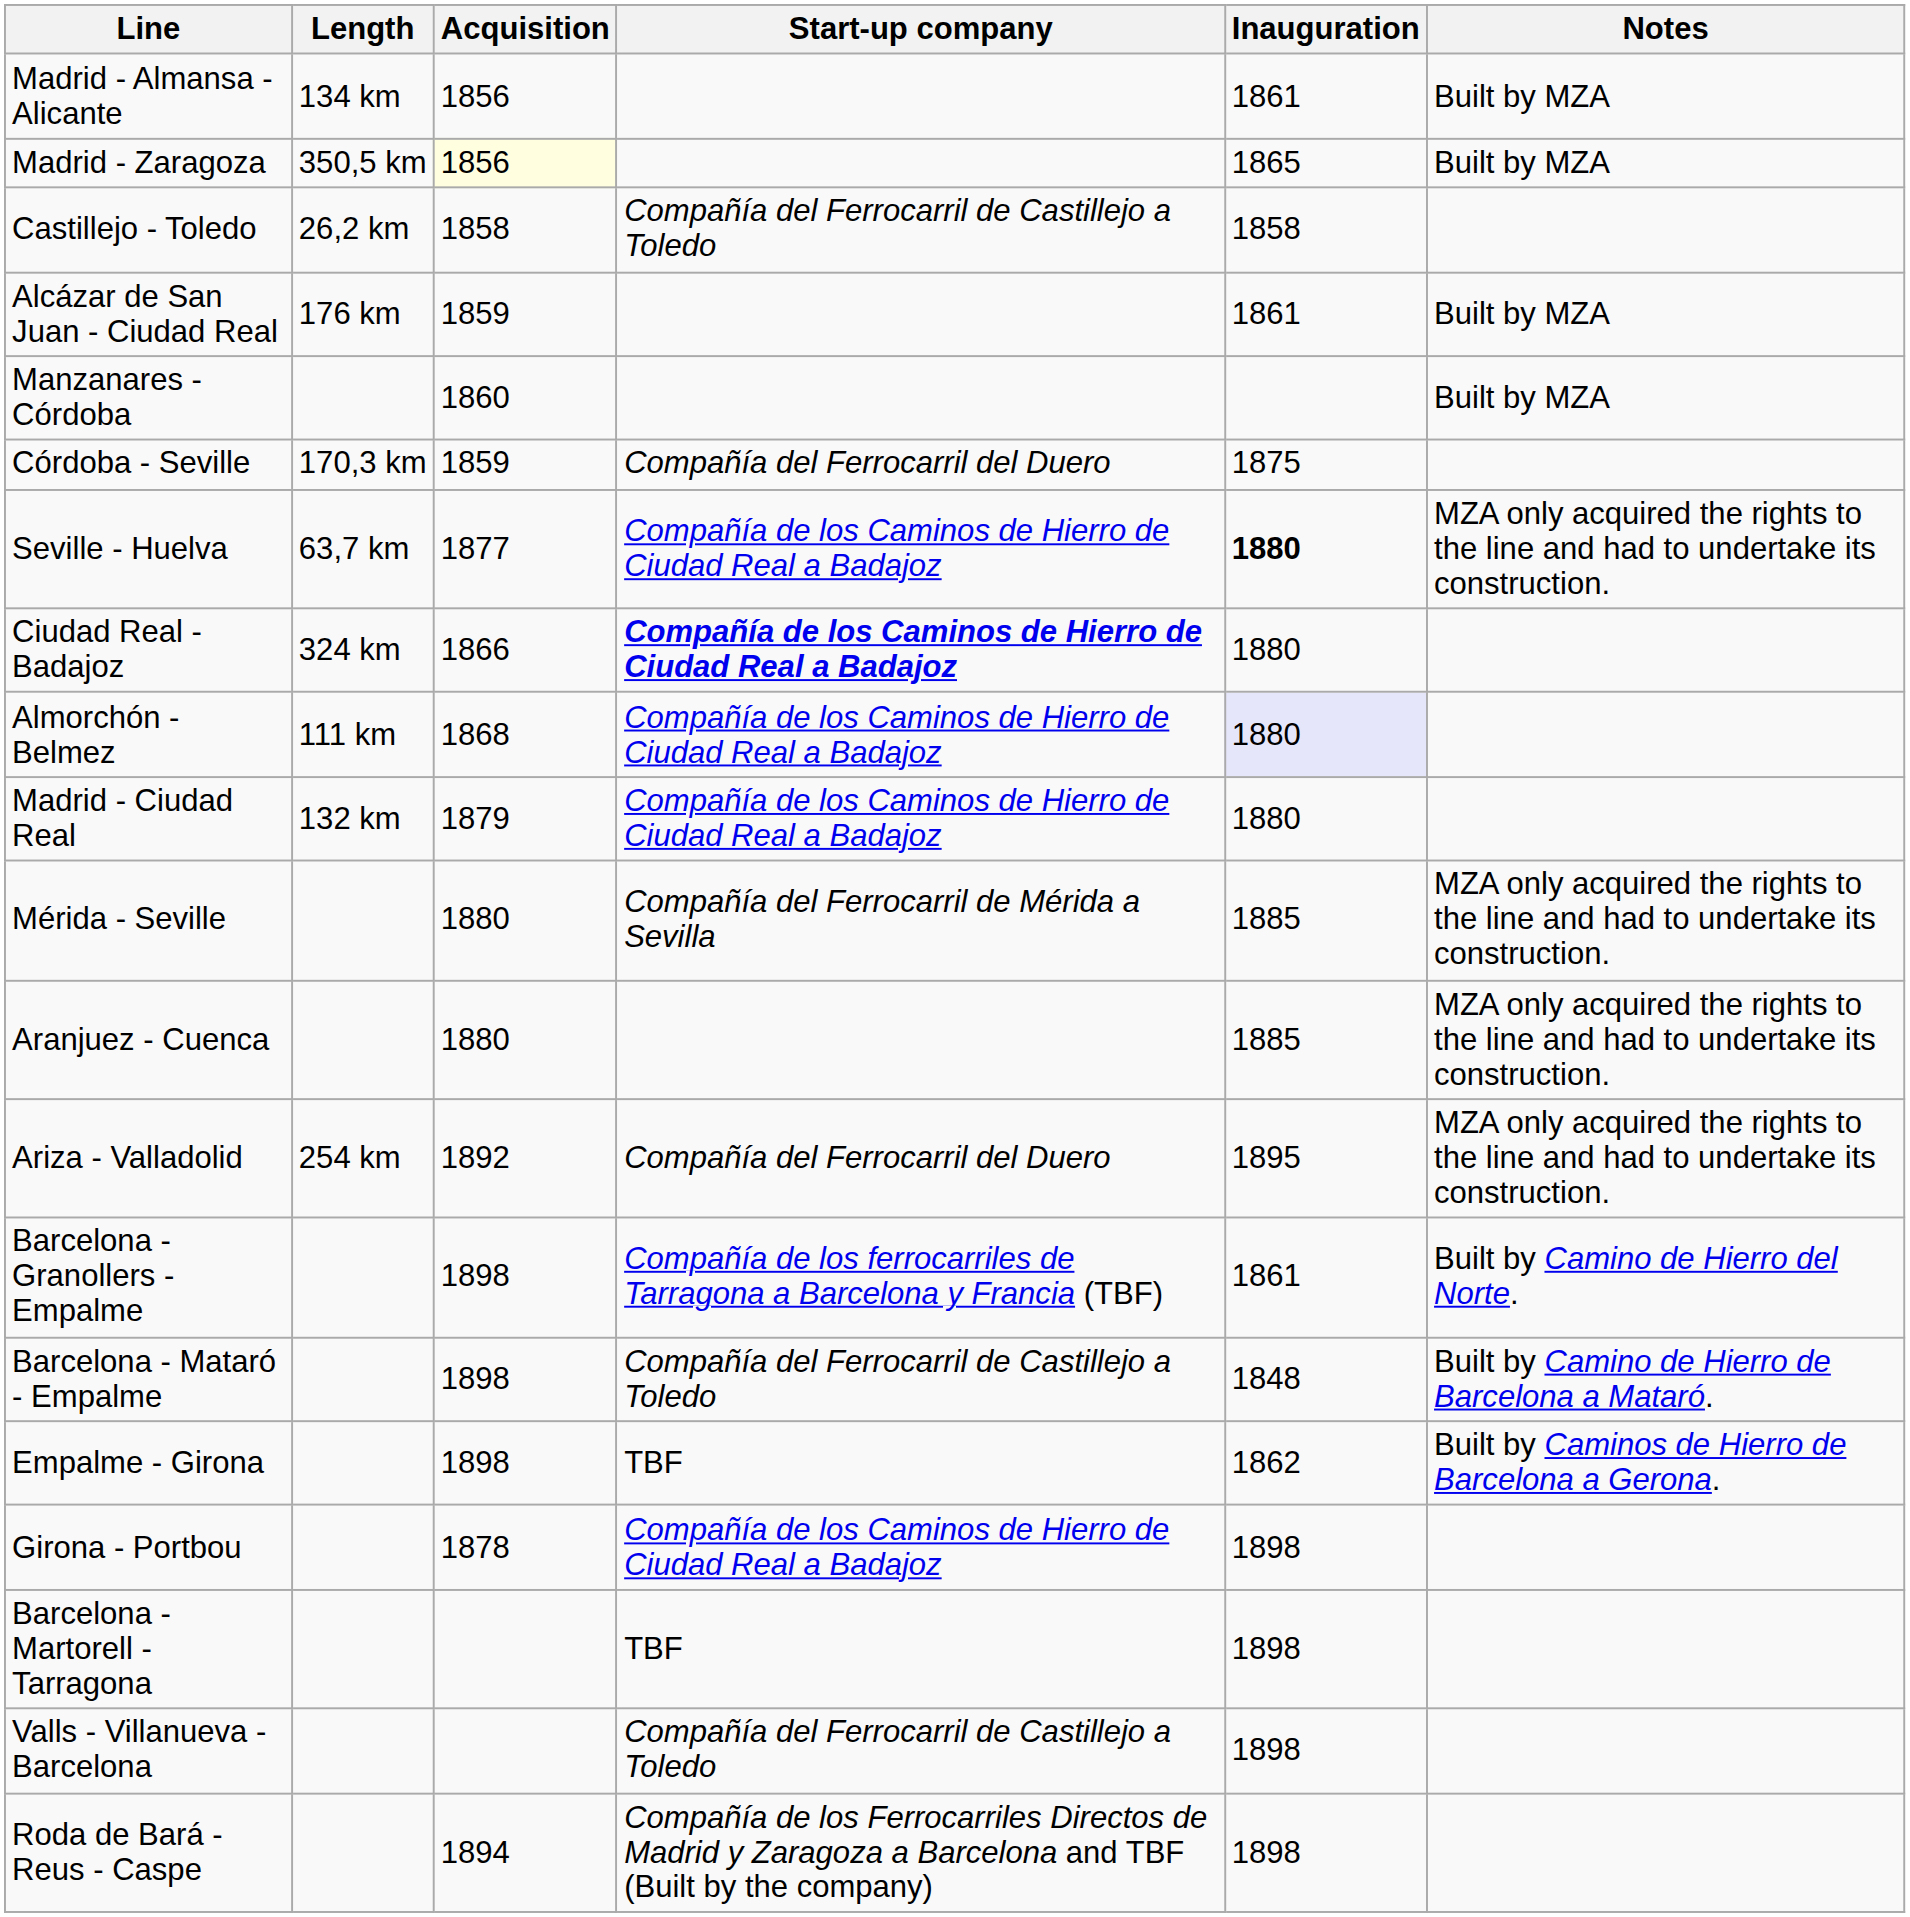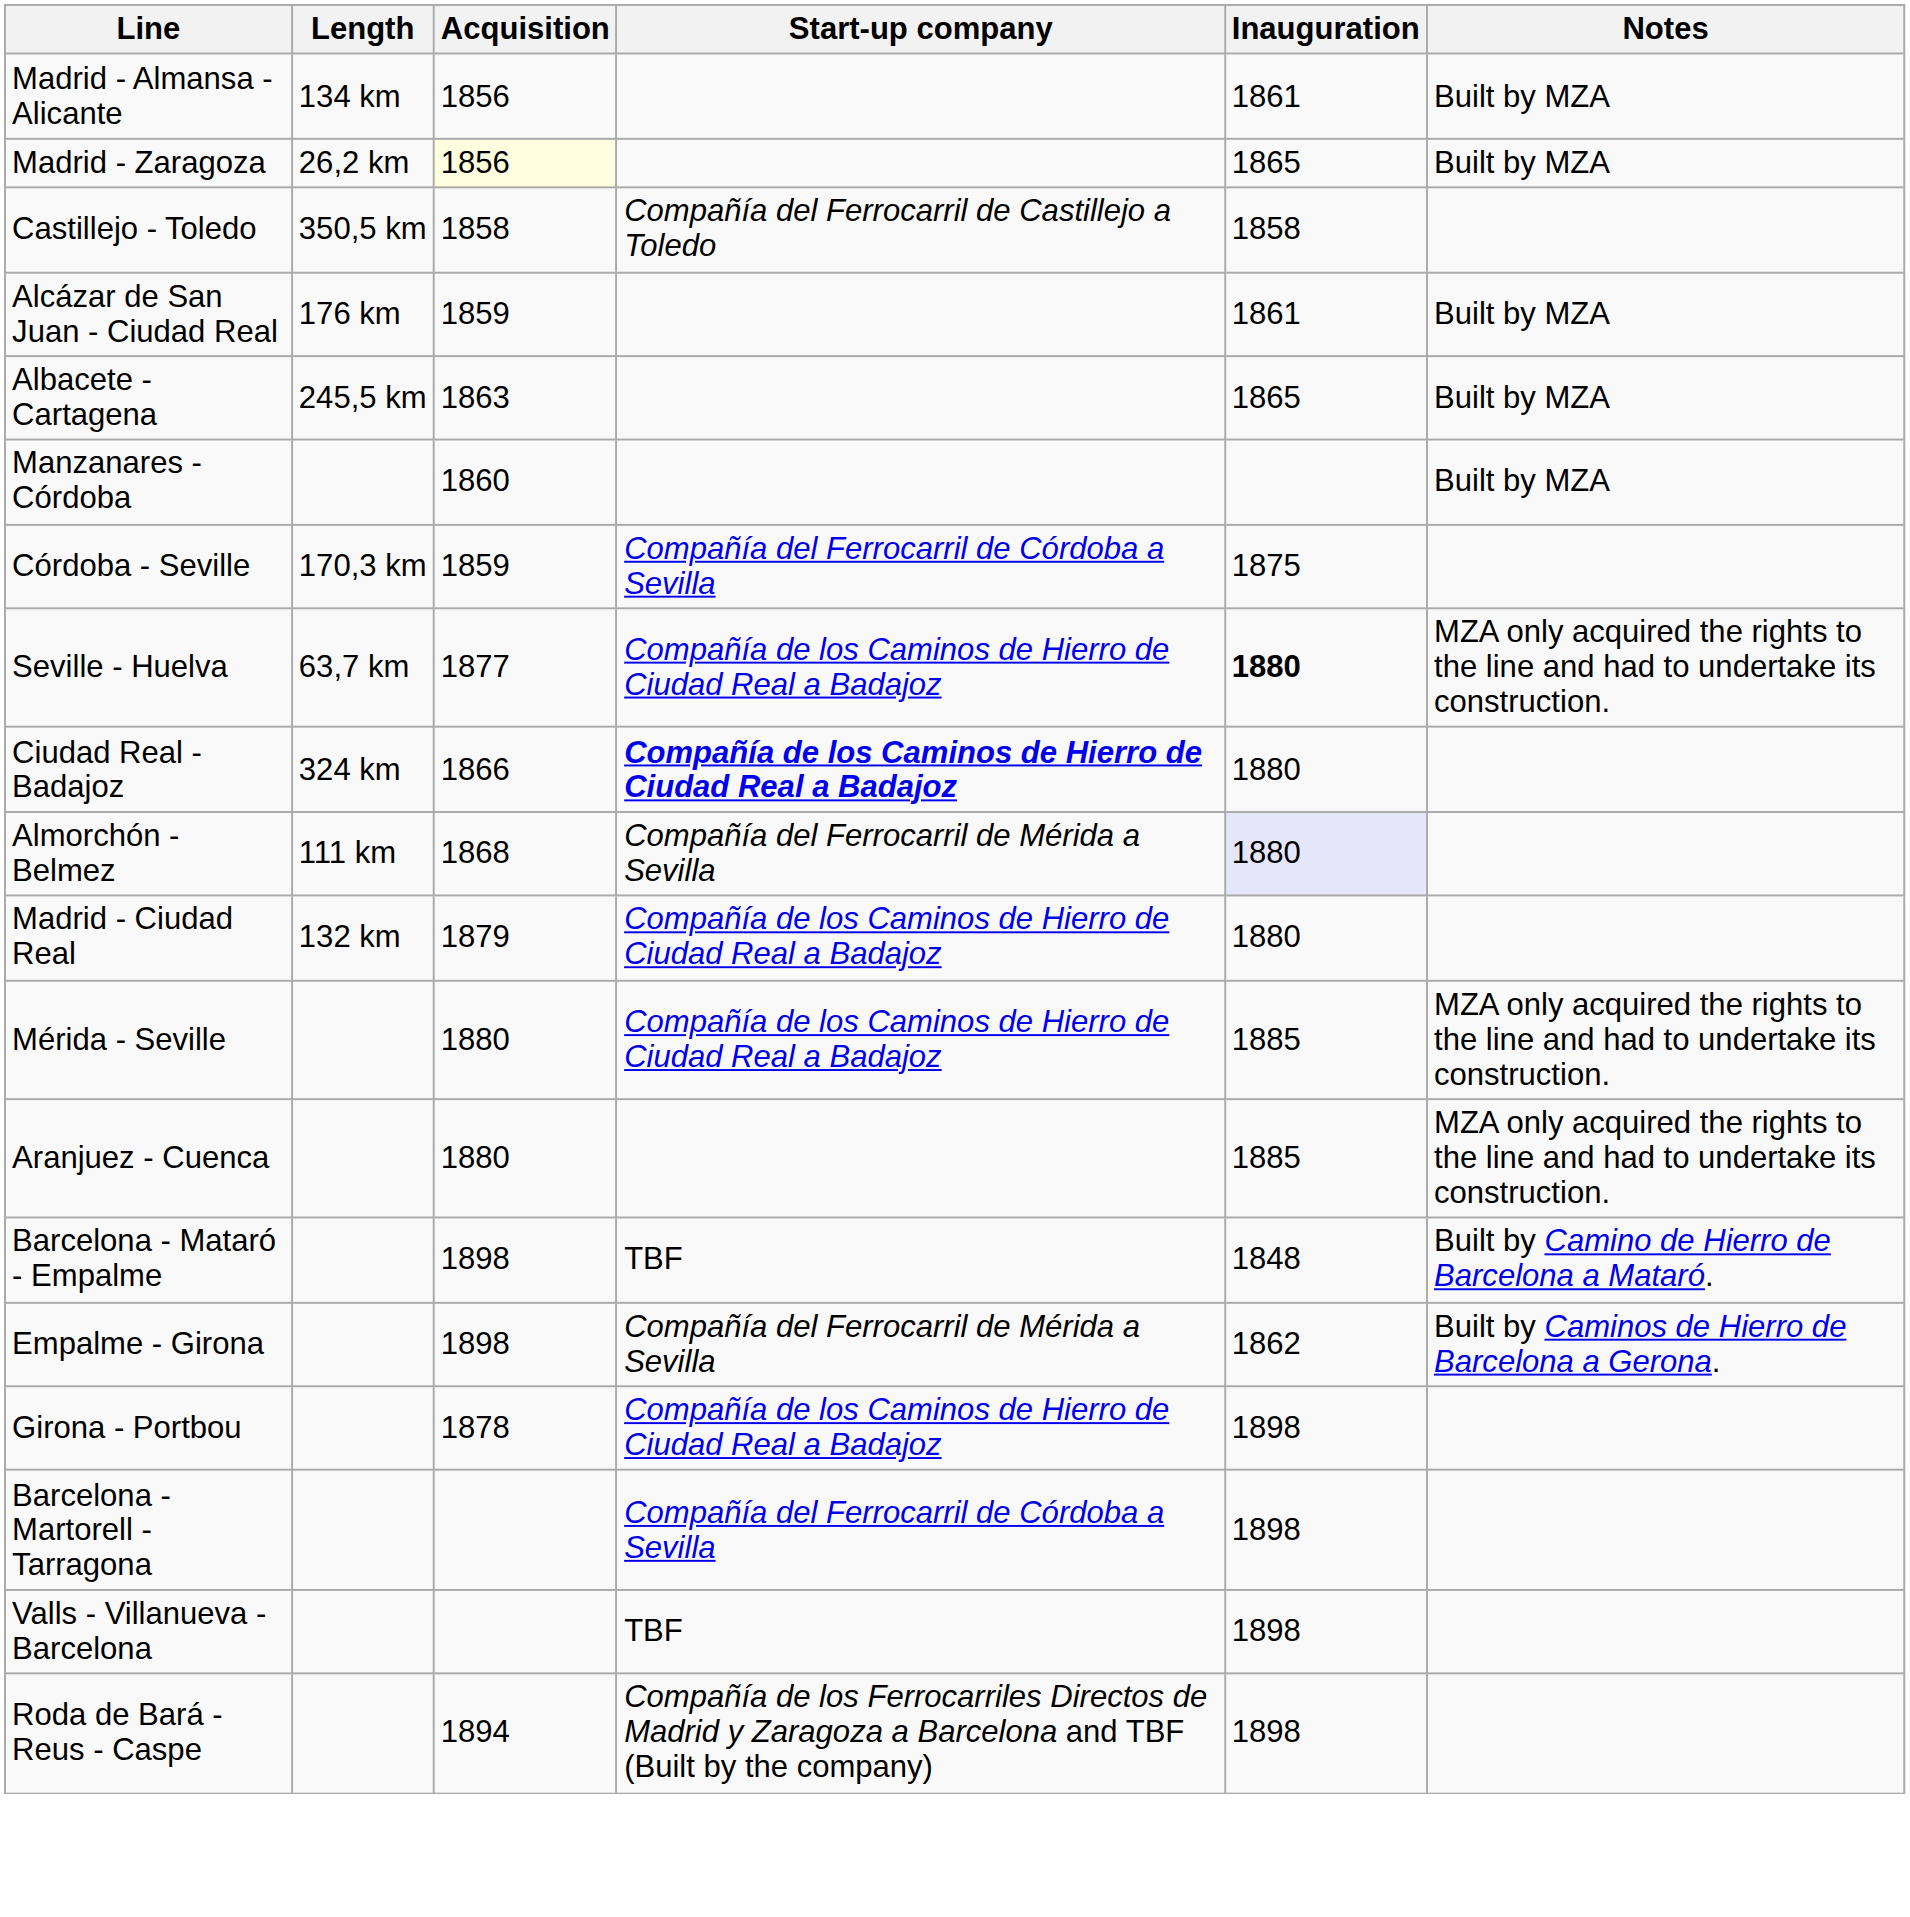 <table class="wikitable" width="980">
 <tr>
 <th>Line</th>
 <th>Length</th>
 <th>Acquisition</th>
 <th>Start-up company</th>
 <th>Inauguration</th>
 <th>Notes</th>
 </tr>
 <tr>
 <td>Madrid - Almansa - Alicante</td>
 <td>134 km</td>
 <td>1856</td>
 <td></td>
 <td>1861</td>
 <td>Built by MZA</td>
 </tr>
 <tr>
 <td>Madrid - Zaragoza</td>
-<td>350,5 km</td>
+<td>26,2 km</td>
 <td style="background: lightyellow;">1856</td>
 <td></td>
 <td>1865</td>
 <td>Built by MZA</td>
 </tr>
 <tr>
 <td>Castillejo - Toledo</td>
-<td>26,2 km</td>
+<td>350,5 km</td>
 <td>1858</td>
 <td><em>Compañía del Ferrocarril de Castillejo a Toledo</em></td>
 <td>1858</td>
 <td></td>
 </tr>
 <tr>
 <td>Alcázar de San Juan - Ciudad Real</td>
 <td>176 km</td>
 <td>1859</td>
 <td></td>
 <td>1861</td>
 <td>Built by MZA</td>
 </tr>
 <tr>
+<td>Albacete - Cartagena</td>
+<td>245,5 km</td>
+<td>1863</td>
+<td></td>
+<td>1865</td>
+<td>Built by MZA</td>
+</tr>
+<tr>
 <td>Manzanares - Córdoba</td>
 <td></td>
 <td>1860</td>
 <td></td>
 <td></td>
 <td>Built by MZA</td>
 </tr>
 <tr>
 <td>Córdoba - Seville</td>
 <td>170,3 km</td>
 <td>1859</td>
-<td><em>Compañía del Ferrocarril del Duero</em></td>
+<td><em><a href='#'>Compañía del Ferrocarril de Córdoba a Sevilla</a></em></td>
 <td>1875</td>
 <td></td>
 </tr>
 <tr>
 <td>Seville - Huelva</td>
 <td>63,7 km</td>
 <td>1877</td>
 <td><em><a href='#'>Compañía de los Caminos de Hierro de Ciudad Real a Badajoz</a></em></td>
 <td><strong>1880</strong></td>
 <td>MZA only acquired the rights to the line and had to undertake its construction.</td>
 </tr>
 <tr>
 <td>Ciudad Real - Badajoz</td>
 <td>324 km</td>
 <td>1866</td>
 <td><strong><em><a href='#'>Compañía de los Caminos de Hierro de Ciudad Real a Badajoz</a></em></strong></td>
 <td>1880</td>
 <td></td>
 </tr>
 <tr>
 <td>Almorchón - Belmez</td>
 <td>111 km</td>
 <td>1868</td>
-<td><em><a href='#'>Compañía de los Caminos de Hierro de Ciudad Real a Badajoz</a></em></td>
+<td><em>Compañía del Ferrocarril de Mérida a Sevilla</em></td>
 <td style="background: lavender;">1880</td>
 <td></td>
 </tr>
 <tr>
 <td>Madrid - Ciudad Real</td>
 <td>132 km</td>
 <td>1879</td>
 <td><em><a href='#'>Compañía de los Caminos de Hierro de Ciudad Real a Badajoz</a></em></td>
 <td>1880</td>
 <td></td>
 </tr>
 <tr>
 <td>Mérida - Seville</td>
 <td></td>
 <td>1880</td>
-<td><em>Compañía del Ferrocarril de Mérida a Sevilla</em></td>
+<td><em><a href='#'>Compañía de los Caminos de Hierro de Ciudad Real a Badajoz</a></em></td>
 <td>1885</td>
 <td>MZA only acquired the rights to the line and had to undertake its construction.</td>
 </tr>
 <tr>
 <td>Aranjuez - Cuenca</td>
 <td></td>
 <td>1880</td>
 <td></td>
 <td>1885</td>
 <td>MZA only acquired the rights to the line and had to undertake its construction.</td>
 </tr>
 <tr>
-<td>Ariza - Valladolid</td>
-<td>254 km</td>
-<td>1892</td>
-<td><em>Compañía del Ferrocarril del Duero</em></td>
-<td>1895</td>
-<td>MZA only acquired the rights to the line and had to undertake its construction.</td>
-</tr>
-<tr>
-<td>Barcelona - Granollers - Empalme</td>
-<td></td>
-<td>1898</td>
-<td><em><a href='#'>Compañía de los ferrocarriles de Tarragona a Barcelona y Francia</a></em> (TBF)</td>
-<td>1861</td>
-<td>Built by <em><a href='#'>Camino de Hierro del Norte</a></em>.</td>
-</tr>
-<tr>
 <td>Barcelona - Mataró - Empalme</td>
 <td></td>
 <td>1898</td>
-<td><em>Compañía del Ferrocarril de Castillejo a Toledo</em></td>
+<td>TBF</td>
 <td>1848</td>
 <td>Built by <em><a href='#'>Camino de Hierro de Barcelona a Mataró</a></em>.</td>
 </tr>
 <tr>
 <td>Empalme - Girona</td>
 <td></td>
 <td>1898</td>
-<td>TBF</td>
+<td><em>Compañía del Ferrocarril de Mérida a Sevilla</em></td>
 <td>1862</td>
 <td>Built by <em><a href='#'>Caminos de Hierro de Barcelona a Gerona</a></em>.</td>
 </tr>
 <tr>
 <td>Girona - Portbou</td>
 <td></td>
 <td>1878</td>
 <td><em><a href='#'>Compañía de los Caminos de Hierro de Ciudad Real a Badajoz</a></em></td>
 <td>1898</td>
 <td></td>
 </tr>
 <tr>
 <td>Barcelona - Martorell - Tarragona</td>
 <td></td>
 <td></td>
-<td>TBF</td>
+<td><em><a href='#'>Compañía del Ferrocarril de Córdoba a Sevilla</a></em></td>
 <td>1898</td>
 <td></td>
 </tr>
 <tr>
 <td>Valls - Villanueva - Barcelona</td>
 <td></td>
 <td></td>
-<td><em>Compañía del Ferrocarril de Castillejo a Toledo</em></td>
+<td>TBF</td>
 <td>1898</td>
 <td></td>
 </tr>
 <tr>
 <td>Roda de Bará - Reus - Caspe</td>
 <td></td>
 <td>1894</td>
 <td><em>Compañía de los Ferrocarriles Directos de Madrid y Zaragoza a Barcelona</em> and TBF (Built by the company)</td>
 <td>1898</td>
 <td></td>
 </tr>
 </table>
